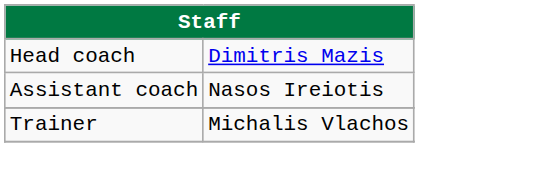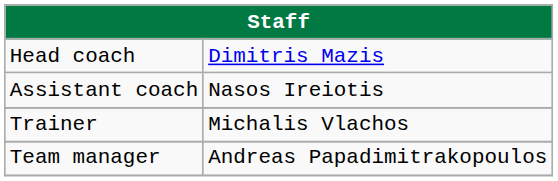 <table class=wikitable bgcolor="ffffff" cellpadding="3" cellspacing="0" border="1" style="font-size: 100%; border-collapse: collapse;">
 <tr>
 <th colspan="2" style="margin:0.7em;color:white;text-align:center;background:#007942">Staff</th>
 </tr>
 <tr>
 <td align="left">Head coach</td>
 <td align="left"> <a href='#'>Dimitris Mazis</a></td>
 </tr>
 <tr>
 <td align="left">Assistant coach</td>
 <td align="left"> Nasos Ireiotis</td>
 </tr>
 <tr>
 </tr>
 <tr>
 <td align="left">Trainer</td>
 <td align="left"> Michalis Vlachos</td>
 </tr>
 <tr>
 </tr>
 <tr>
+<td align="left">Team manager</td>
+<td align="left"> Andreas Papadimitrakopoulos</td>
+</tr>
+<tr>
 </tr>
 </table>
